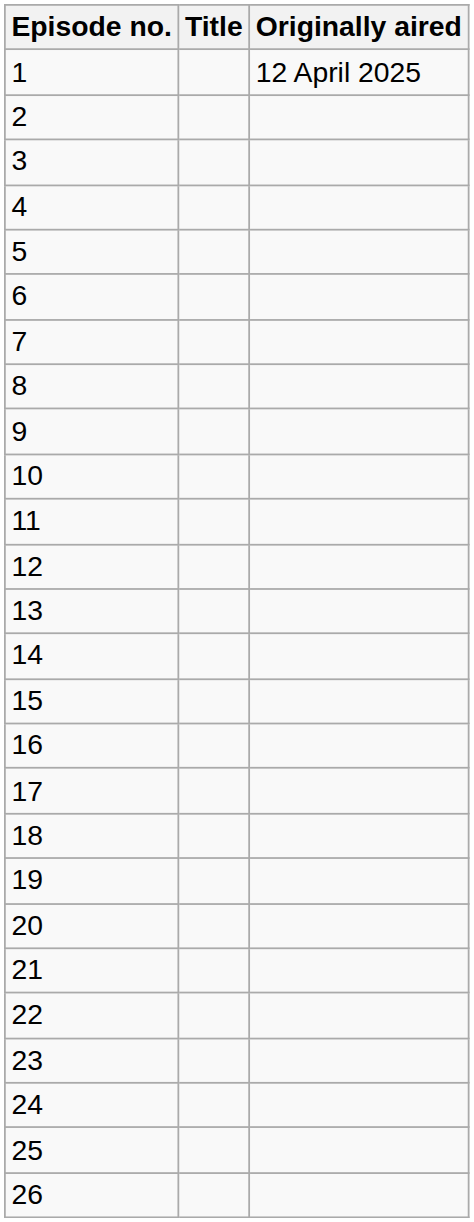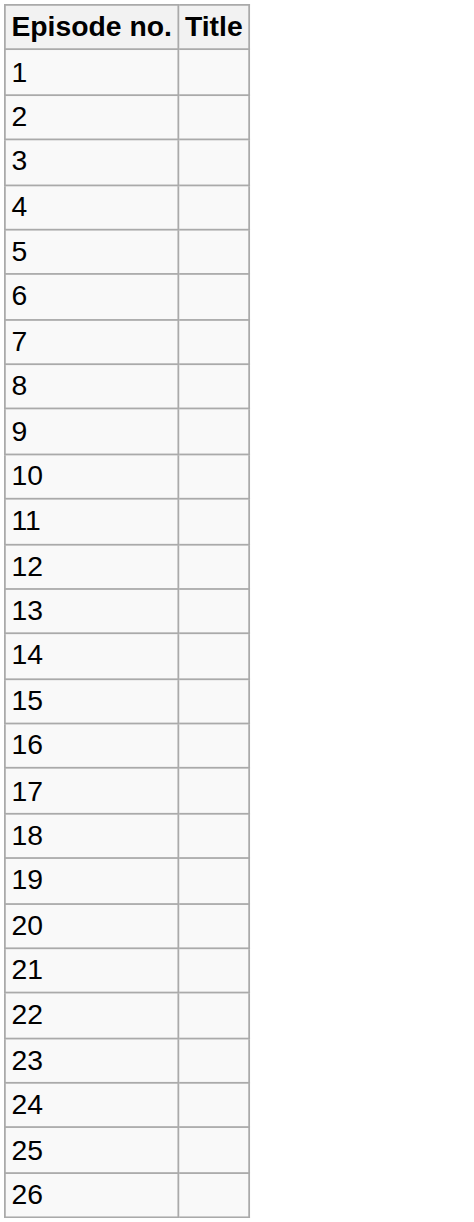 <table class="wikitable">
 <tr>
 <th>Episode no.</th>
 <th>Title</th>
-<th>Originally aired</th>
 </tr>
 <tr>
 <td><div> 1 </div></td>
 <td></td>
-<td><div> 12 April 2025 </div></td>
 </tr>
 <tr>
 <td><div> 2 </div></td>
-<td></td>
 <td></td>
 </tr>
 <tr>
 <td><div> 3 </div></td>
 <td></td>
-<td></td>
 </tr>
 <tr>
 <td><div> 4 </div></td>
-<td></td>
 <td></td>
 </tr>
 <tr>
 <td><div> 5 </div></td>
 <td></td>
-<td></td>
 </tr>
 <tr>
 <td><div> 6 </div></td>
-<td></td>
 <td></td>
 </tr>
 <tr>
 <td><div> 7 </div></td>
 <td></td>
-<td></td>
 </tr>
 <tr>
 <td><div> 8 </div></td>
-<td></td>
 <td></td>
 </tr>
 <tr>
 <td><div> 9 </div></td>
 <td></td>
-<td></td>
 </tr>
 <tr>
 <td><div> 10 </div></td>
-<td></td>
 <td></td>
 </tr>
 <tr>
 <td><div> 11 </div></td>
 <td></td>
-<td></td>
 </tr>
 <tr>
 <td><div> 12 </div></td>
-<td></td>
 <td></td>
 </tr>
 <tr>
 <td><div> 13 </div></td>
 <td></td>
-<td></td>
 </tr>
 <tr>
 <td><div> 14 </div></td>
-<td></td>
 <td></td>
 </tr>
 <tr>
 <td><div> 15 </div></td>
 <td></td>
-<td></td>
 </tr>
 <tr>
 <td><div> 16 </div></td>
-<td></td>
 <td></td>
 </tr>
 <tr>
 <td><div> 17 </div></td>
 <td></td>
-<td></td>
 </tr>
 <tr>
 <td><div> 18 </div></td>
-<td></td>
 <td></td>
 </tr>
 <tr>
 <td><div> 19 </div></td>
 <td></td>
-<td></td>
 </tr>
 <tr>
 <td><div> 20 </div></td>
-<td></td>
 <td></td>
 </tr>
 <tr>
 <td><div> 21 </div></td>
 <td></td>
-<td></td>
 </tr>
 <tr>
 <td><div> 22 </div></td>
-<td></td>
 <td></td>
 </tr>
 <tr>
 <td><div> 23 </div></td>
 <td></td>
-<td></td>
 </tr>
 <tr>
 <td><div> 24 </div></td>
-<td></td>
 <td></td>
 </tr>
 <tr>
 <td><div> 25 </div></td>
 <td></td>
-<td></td>
 </tr>
 <tr>
 <td><div> 26 </div></td>
 <td></td>
-<td></td>
 </tr>
 </table>
